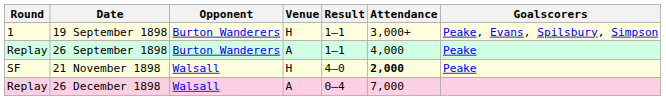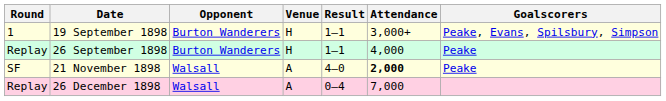 <table class="wikitable">
 <tr>
 <th>Round</th>
 <th>Date</th>
 <th>Opponent</th>
 <th>Venue</th>
 <th>Result</th>
 <th>Attendance</th>
 <th>Goalscorers</th>
 </tr>
 <tr style="background-color: #ffffdd;">
 <td>1</td>
 <td>19 September 1898</td>
 <td><a href='#'>Burton Wanderers</a></td>
 <td>H</td>
 <td>1–1</td>
 <td>3,000+</td>
 <td><a href='#'>Peake</a>, <a href='#'>Evans</a>, <a href='#'>Spilsbury</a>, <a href='#'>Simpson</a></td>
 </tr>
 <tr style="background-color: #d0ffe3;">
 <td>Replay</td>
 <td>26 September 1898</td>
 <td><a href='#'>Burton Wanderers</a></td>
-<td>A</td>
+<td>H</td>
 <td>1–1</td>
 <td>4,000</td>
 <td><a href='#'>Peake</a></td>
 </tr>
 <tr style="background-color: #ffffdd;">
 <td>SF</td>
 <td>21 November 1898</td>
 <td><a href='#'>Walsall</a></td>
-<td>H</td>
+<td>A</td>
 <td>4–0</td>
 <td><strong>2,000</strong></td>
 <td><a href='#'>Peake</a></td>
 </tr>
 <tr style="background-color: #ffd0e3;">
 <td>Replay</td>
 <td>26 December 1898</td>
 <td><a href='#'>Walsall</a></td>
 <td>A</td>
 <td>0–4</td>
 <td>7,000</td>
 <td></td>
 </tr>
 </table>
